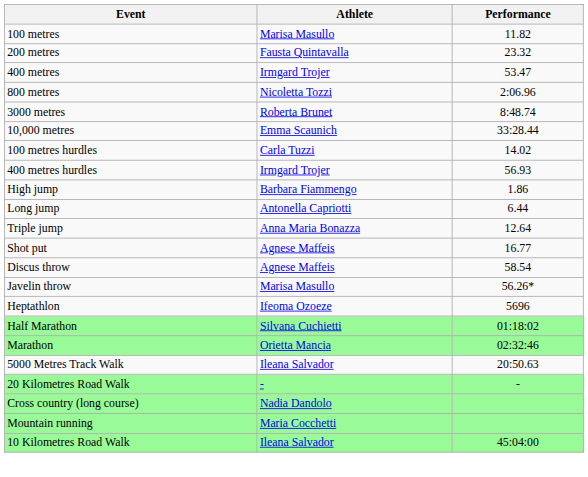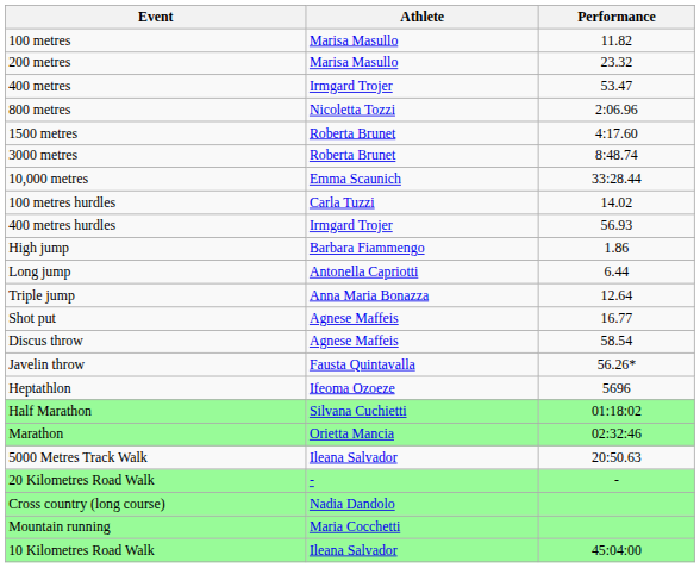 <table class="wikitable" width=80% style="font-size:90%; text-align:left;">
 <tr>
 <th>Event</th>
 <th>Athlete</th>
 <th>Performance</th>
 </tr>
 <tr>
 <td>100 metres</td>
 <td><a href='#'>Marisa Masullo</a></td>
 <td align=center>11.82</td>
 </tr>
 <tr>
 <td>200 metres</td>
-<td><a href='#'>Fausta Quintavalla</a></td>
+<td><a href='#'>Marisa Masullo</a></td>
 <td align=center>23.32</td>
 </tr>
 <tr>
 <td>400 metres</td>
 <td><a href='#'>Irmgard Trojer</a></td>
 <td align=center>53.47</td>
 </tr>
 <tr>
 <td>800 metres</td>
 <td><a href='#'>Nicoletta Tozzi</a></td>
 <td align=center>2:06.96</td>
+</tr>
+<tr>
+<td>1500 metres</td>
+<td><a href='#'>Roberta Brunet</a></td>
+<td align=center>4:17.60</td>
 </tr>
 <tr>
 <td>3000 metres</td>
 <td><a href='#'>Roberta Brunet</a></td>
 <td align=center>8:48.74</td>
 </tr>
 <tr>
 <td>10,000 metres</td>
 <td><a href='#'>Emma Scaunich</a></td>
 <td align=center>33:28.44</td>
 </tr>
 <tr>
 <td>100 metres hurdles</td>
 <td><a href='#'>Carla Tuzzi</a></td>
 <td align=center>14.02</td>
 </tr>
 <tr>
 <td>400 metres hurdles</td>
 <td><a href='#'>Irmgard Trojer</a></td>
 <td align=center>56.93</td>
 </tr>
 <tr>
 <td>High jump</td>
 <td><a href='#'>Barbara Fiammengo</a></td>
 <td align=center>1.86</td>
 </tr>
 <tr>
 <td>Long jump</td>
 <td><a href='#'>Antonella Capriotti</a></td>
 <td align=center>6.44</td>
 </tr>
 <tr>
 <td>Triple jump</td>
 <td><a href='#'>Anna Maria Bonazza</a></td>
 <td align=center>12.64</td>
 </tr>
 <tr>
 <td>Shot put</td>
 <td><a href='#'>Agnese Maffeis</a></td>
 <td align=center>16.77</td>
 </tr>
 <tr>
 <td>Discus throw</td>
 <td><a href='#'>Agnese Maffeis</a></td>
 <td align=center>58.54</td>
 </tr>
 <tr>
 <td>Javelin throw</td>
-<td><a href='#'>Marisa Masullo</a></td>
+<td><a href='#'>Fausta Quintavalla</a></td>
 <td align=center>56.26*</td>
 </tr>
 <tr>
 <td>Heptathlon</td>
 <td><a href='#'>Ifeoma Ozoeze</a></td>
 <td align=center>5696</td>
 </tr>
 <tr bgcolor=palegreen>
 <td>Half Marathon</td>
 <td><a href='#'>Silvana Cuchietti</a></td>
 <td align=center>01:18:02</td>
 </tr>
 <tr bgcolor=palegreen>
 <td>Marathon</td>
 <td><a href='#'>Orietta Mancia</a></td>
 <td align=center>02:32:46</td>
 </tr>
 <tr>
 <td>5000 Metres Track Walk</td>
 <td><a href='#'>Ileana Salvador</a></td>
 <td align=center>20:50.63</td>
 </tr>
 <tr bgcolor=palegreen>
 <td>20 Kilometres Road Walk</td>
 <td><a href='#'>-</a></td>
 <td align=center>-</td>
 </tr>
 <tr bgcolor=palegreen>
 <td>Cross country (long course)</td>
 <td><a href='#'>Nadia Dandolo</a></td>
 <td align=center></td>
 </tr>
 <tr bgcolor=palegreen>
 <td>Mountain running</td>
 <td><a href='#'>Maria Cocchetti</a></td>
 <td align=center></td>
 </tr>
 <tr bgcolor=palegreen>
 <td>10 Kilometres Road Walk</td>
 <td><a href='#'>Ileana Salvador</a></td>
 <td align=center>45:04:00</td>
 </tr>
 </table>
